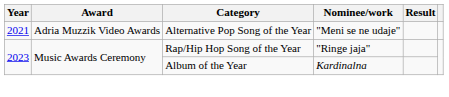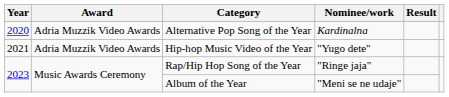 <table class="wikitable">
 <tr>
 <th>Year</th>
 <th>Award</th>
 <th>Category</th>
 <th>Nominee/work</th>
 <th>Result</th>
 <th></th>
 </tr>
 <tr>
-<td><a href='#'>2021</a></td>
+<td><a href='#'>2020</a></td>
 <td>Adria Muzzik Video Awards</td>
 <td>Alternative Pop Song of the Year</td>
-<td>"Meni se ne udaje"</td>
+<td><em>Kardinalna</em></td>
+<td></td>
+<td></td>
+</tr>
+<tr>
+<td>2021</td>
+<td>Adria Muzzik Video Awards</td>
+<td>Hip-hop Music Video of the Year</td>
+<td>"Yugo dete"</td>
 <td></td>
 <td></td>
 </tr>
 <tr>
 <td rowspan="2"><a href='#'>2023</a></td>
 <td rowspan="2">Music Awards Ceremony</td>
 <td>Rap/Hip Hop Song of the Year</td>
 <td>"Ringe jaja"</td>
 <td></td>
 <td rowspan="2"></td>
 </tr>
 <tr>
 <td>Album of the Year</td>
-<td><em>Kardinalna</em></td>
+<td>"Meni se ne udaje"</td>
 <td></td>
 </tr>
 </table>
